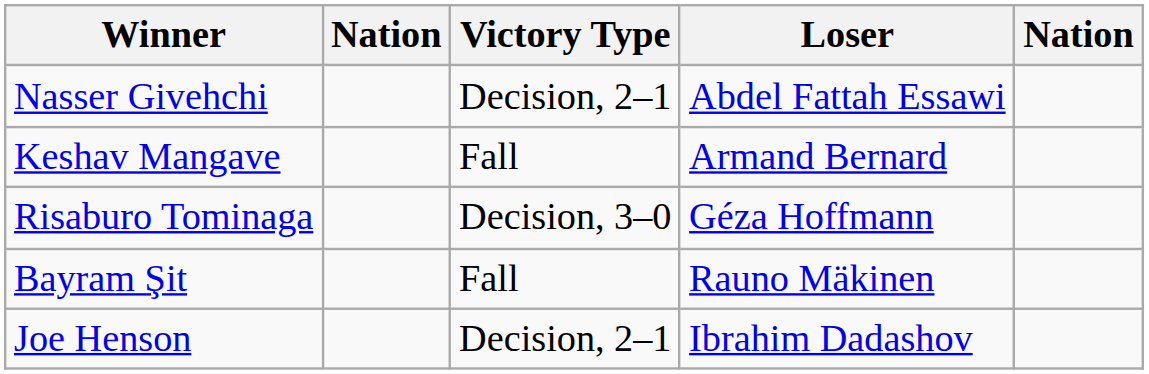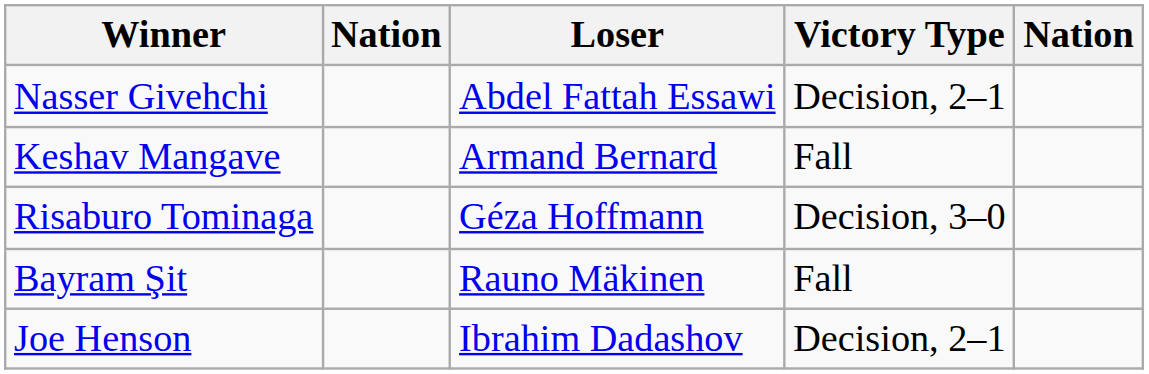 <table class="wikitable sortable" style="text-align:left;">
 <tr>
 <th>Winner</th>
 <th>Nation</th>
+<th>Loser</th>
 <th>Victory Type</th>
-<th>Loser</th>
 <th>Nation</th>
 </tr>
 <tr>
 <td><a href='#'>Nasser Givehchi</a></td>
 <td></td>
+<td><a href='#'>Abdel Fattah Essawi</a></td>
 <td>Decision, 2–1</td>
-<td><a href='#'>Abdel Fattah Essawi</a></td>
 <td></td>
 </tr>
 <tr>
 <td><a href='#'>Keshav Mangave</a></td>
 <td></td>
+<td><a href='#'>Armand Bernard</a></td>
 <td>Fall</td>
-<td><a href='#'>Armand Bernard</a></td>
 <td></td>
 </tr>
 <tr>
 <td><a href='#'>Risaburo Tominaga</a></td>
 <td></td>
+<td><a href='#'>Géza Hoffmann</a></td>
 <td>Decision, 3–0</td>
-<td><a href='#'>Géza Hoffmann</a></td>
 <td></td>
 </tr>
 <tr>
 <td><a href='#'>Bayram Şit</a></td>
 <td></td>
+<td><a href='#'>Rauno Mäkinen</a></td>
 <td>Fall</td>
-<td><a href='#'>Rauno Mäkinen</a></td>
 <td></td>
 </tr>
 <tr>
 <td><a href='#'>Joe Henson</a></td>
 <td></td>
+<td><a href='#'>Ibrahim Dadashov</a></td>
 <td>Decision, 2–1</td>
-<td><a href='#'>Ibrahim Dadashov</a></td>
 <td></td>
 </tr>
 </table>
